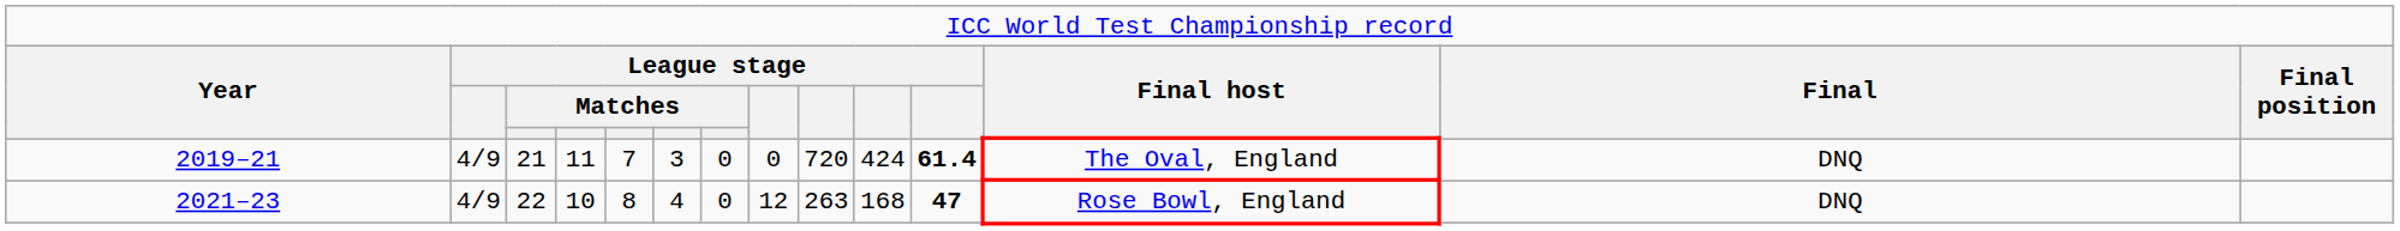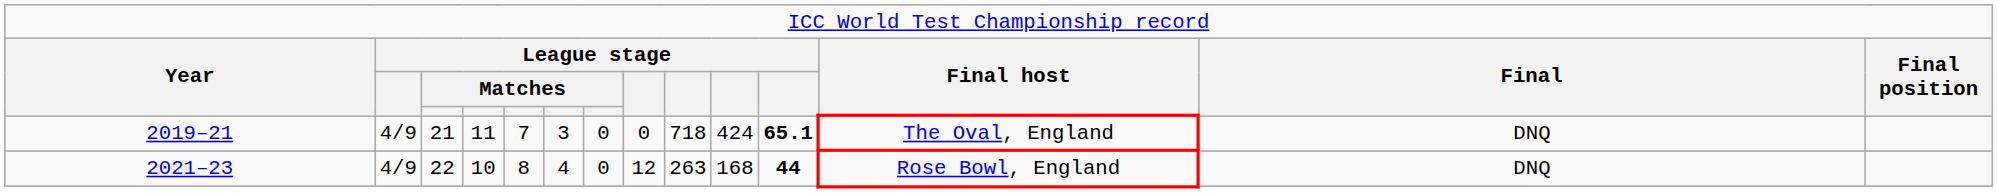 <table class="wikitable" style="text-align: center">
 <tr>
 <td colspan="19"><a href='#'>ICC World Test Championship record</a></td>
 </tr>
 <tr>
 <th width="245" rowspan="3">Year</th>
 <th colspan="10">League stage</th>
 <th width="250" ! rowspan="3">Final host</th>
 <th width="450" rowspan="3">Final</th>
 <th width="75" rowspan="3">Final position</th>
 </tr>
 <tr>
 <th width="20" rowspan="2"></th>
 <th colspan="5">Matches</th>
 <th width="20" rowspan="2"></th>
 <th width="20" rowspan="2"></th>
 <th width="20" rowspan="2"></th>
 <th width="20" rowspan="2"></th>
 </tr>
 <tr>
 <th width="20"></th>
 <th width="20"></th>
 <th width="20"></th>
 <th width="20"></th>
 <th width="20"></th>
 </tr>
 <tr>
 <td><a href='#'>2019–21</a></td>
 <td>4/9</td>
 <td>21</td>
 <td>11</td>
 <td>7</td>
 <td>3</td>
 <td>0</td>
 <td>0</td>
-<td>720</td>
+<td>718</td>
 <td>424</td>
-<td><strong>61.4</strong></td>
+<td><strong>65.1</strong></td>
 <td style="border:2px solid red"><a href='#'>The Oval</a>, England</td>
 <td>DNQ</td>
 <td></td>
 </tr>
 <tr>
 <td><a href='#'>2021–23</a></td>
 <td>4/9</td>
 <td>22</td>
 <td>10</td>
 <td>8</td>
 <td>4</td>
 <td>0</td>
 <td>12</td>
 <td>263</td>
 <td>168</td>
-<td><strong>47</strong></td>
+<td><strong>44</strong></td>
 <td style="border:2px solid red"><a href='#'>Rose Bowl</a>, England</td>
 <td>DNQ</td>
 <td></td>
 </tr>
 </table>
